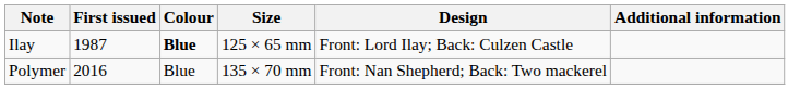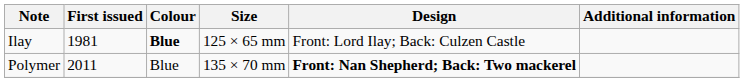 <table class="wikitable">
 <tr>
 <th>Note</th>
 <th>First issued</th>
 <th>Colour</th>
 <th>Size</th>
 <th>Design</th>
 <th>Additional information</th>
 </tr>
 <tr>
 <td>Ilay</td>
-<td>1987</td>
+<td>1981</td>
 <td><strong>Blue</strong></td>
 <td>125 × 65 mm</td>
 <td>Front: Lord Ilay; Back: Culzen Castle</td>
 <td></td>
 </tr>
 <tr>
 <td>Polymer</td>
-<td>2016</td>
+<td>2011</td>
 <td>Blue</td>
 <td>135 × 70 mm</td>
-<td>Front: Nan Shepherd; Back: Two mackerel</td>
+<td><strong>Front: Nan Shepherd; Back: Two mackerel</strong></td>
 <td></td>
 </tr>
 <tr>
 </tr>
 </table>
